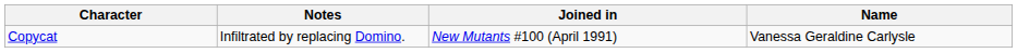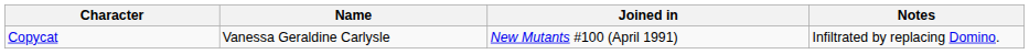 <table class="wikitable sortable" style="width:95%;">
 <tr>
 <th style="width:20%;">Character</th>
+<th style="width:25%;">Name</th>
+<th style="width:30%;">Joined in</th>
 <th style="width:20%;">Notes</th>
-<th style="width:30%;">Joined in</th>
-<th style="width:25%;">Name</th>
 </tr>
 <tr>
 <td><a href='#'>Copycat</a></td>
+<td>Vanessa Geraldine Carlysle</td>
+<td><em><a href='#'>New Mutants</a></em> #100 (April 1991)</td>
 <td>Infiltrated by replacing <a href='#'>Domino</a>.</td>
-<td><em><a href='#'>New Mutants</a></em> #100 (April 1991)</td>
-<td>Vanessa Geraldine Carlysle</td>
 </tr>
 </table>
